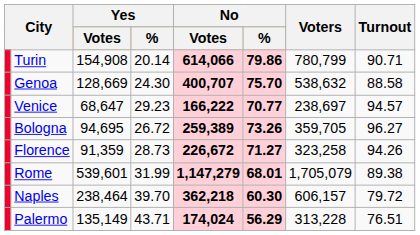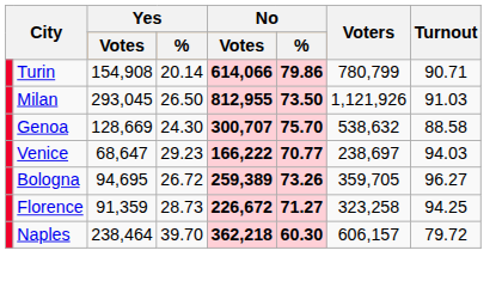 <table class="wikitable sortable" style=text-align:center>
 <tr>
 <th rowspan=2 colspan=2>City</th>
 <th colspan=2>Yes</th>
 <th colspan=2>No</th>
 <th rowspan=2>Voters</th>
 <th rowspan=2>Turnout</th>
 </tr>
 <tr bgcolor=#CEF6D8|>
 <th>Votes</th>
 <th>%</th>
 <th>Votes</th>
 <th>%</th>
 </tr>
 <tr>
 <td bgcolor=#F0002B></td>
 <td align=left><a href='#'>Turin</a></td>
 <td>154,908</td>
 <td>20.14</td>
 <td bgcolor=#FFD0D7><strong>614,066</strong></td>
 <td bgcolor=#FFD0D7><strong>79.86</strong></td>
 <td>780,799</td>
 <td>90.71</td>
 </tr>
 <tr>
 <td bgcolor=#F0002B></td>
+<td align=left><a href='#'>Milan</a></td>
+<td>293,045</td>
+<td>26.50</td>
+<td bgcolor=#FFD0D7><strong>812,955</strong></td>
+<td bgcolor=#FFD0D7><strong>73.50</strong></td>
+<td>1,121,926</td>
+<td>91.03</td>
+</tr>
+<tr>
+<td bgcolor=#F0002B></td>
 <td align=left><a href='#'>Genoa</a></td>
 <td>128,669</td>
 <td>24.30</td>
-<td bgcolor=#FFD0D7><strong>400,707</strong></td>
+<td bgcolor=#FFD0D7><strong>300,707</strong></td>
 <td bgcolor=#FFD0D7><strong>75.70</strong></td>
 <td>538,632</td>
 <td>88.58</td>
 </tr>
 <tr>
 <td bgcolor=#F0002B></td>
 <td align=left><a href='#'>Venice</a></td>
 <td>68,647</td>
 <td>29.23</td>
 <td bgcolor=#FFD0D7><strong>166,222</strong></td>
 <td bgcolor=#FFD0D7><strong>70.77</strong></td>
 <td>238,697</td>
-<td>94.57</td>
+<td>94.03</td>
 </tr>
 <tr>
 <td bgcolor=#F0002B></td>
 <td align=left><a href='#'>Bologna</a></td>
 <td>94,695</td>
 <td>26.72</td>
 <td bgcolor=#FFD0D7><strong>259,389</strong></td>
 <td bgcolor=#FFD0D7><strong>73.26</strong></td>
 <td>359,705</td>
 <td>96.27</td>
 </tr>
 <tr>
 <td bgcolor=#F0002B></td>
 <td align=left><a href='#'>Florence</a></td>
 <td>91,359</td>
 <td>28.73</td>
 <td bgcolor=#FFD0D7><strong>226,672</strong></td>
 <td bgcolor=#FFD0D7><strong>71.27</strong></td>
 <td>323,258</td>
-<td>94.26</td>
-</tr>
-<tr>
-<td bgcolor=#F0002B></td>
-<td align=left><a href='#'>Rome</a></td>
-<td>539,601</td>
-<td>31.99</td>
-<td bgcolor=#FFD0D7><strong>1,147,279</strong></td>
-<td bgcolor=#FFD0D7><strong>68.01</strong></td>
-<td>1,705,079</td>
-<td>89.38</td>
+<td>94.25</td>
 </tr>
 <tr>
 <td bgcolor=#F0002B></td>
 <td align=left><a href='#'>Naples</a></td>
 <td>238,464</td>
 <td>39.70</td>
 <td bgcolor=#FFD0D7><strong>362,218</strong></td>
 <td bgcolor=#FFD0D7><strong>60.30</strong></td>
 <td>606,157</td>
 <td>79.72</td>
 </tr>
-<tr>
-<td bgcolor=#F0002B></td>
-<td align=left><a href='#'>Palermo</a></td>
-<td>135,149</td>
-<td>43.71</td>
-<td bgcolor=#FFD0D7><strong>174,024</strong></td>
-<td bgcolor=#FFD0D7><strong>56.29</strong></td>
-<td>313,228</td>
-<td>76.51</td>
-</tr>
 </table>
